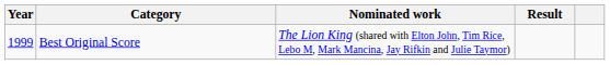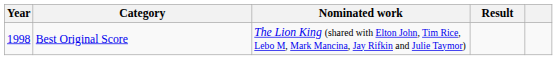 <table class="wikitable" style="width:85%;">
 <tr>
 <th width=5%>Year</th>
 <th style="width:40%;">Category</th>
 <th style="width:40%;">Nominated work</th>
 <th style="width:10%;">Result</th>
 <th width=5%></th>
 </tr>
 <tr>
-<td align="center"><a href='#'>1999</a></td>
+<td align="center"><a href='#'>1998</a></td>
 <td><a href='#'>Best Original Score</a></td>
 <td><em><a href='#'>The Lion King</a></em> <small>(shared with <a href='#'>Elton John</a>, <a href='#'>Tim Rice</a>, <a href='#'>Lebo M</a>, <a href='#'>Mark Mancina</a>, <a href='#'>Jay Rifkin</a> and <a href='#'>Julie Taymor</a>)</small></td>
 <td></td>
 <td align="center"></td>
 </tr>
 </table>
